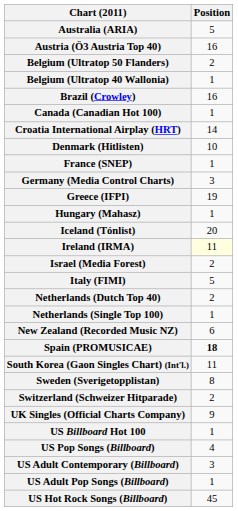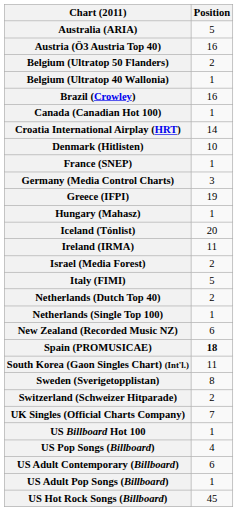 <table class="wikitable sortable plainrowheaders" style="text-align:center;">
 <tr>
 <th>Chart (2011)</th>
 <th>Position</th>
 </tr>
 <tr>
 <th scope="row">Australia (ARIA)</th>
 <td style="text-align:center;">5</td>
 </tr>
 <tr>
 <th scope="row">Austria (Ö3 Austria Top 40)</th>
 <td style="text-align:center;">16</td>
 </tr>
 <tr>
 <th scope="row">Belgium (Ultratop 50 Flanders)</th>
 <td style="text-align:center;">2</td>
 </tr>
 <tr>
 <th scope="row">Belgium (Ultratop 40 Wallonia)</th>
 <td style="text-align:center;">1</td>
 </tr>
 <tr>
 <th scope="row">Brazil (<a href='#'>Crowley</a>)</th>
 <td style="text-align:center;">16</td>
 </tr>
 <tr>
 <th scope="row">Canada (Canadian Hot 100)</th>
 <td style="text-align:center;">1</td>
 </tr>
 <tr>
 <th scope="row">Croatia International Airplay (<a href='#'>HRT</a>)</th>
 <td style="text-align:center;">14</td>
 </tr>
 <tr>
 <th scope="row">Denmark (Hitlisten)</th>
 <td style="text-align:center;">10</td>
 </tr>
 <tr>
 <th scope="row">France (SNEP)</th>
 <td style="text-align:center;">1</td>
 </tr>
 <tr>
 <th scope="row">Germany (Media Control Charts)</th>
 <td style="text-align:center;">3</td>
 </tr>
 <tr>
 <th scope="row">Greece (IFPI)</th>
 <td style="text-align:center;">19</td>
 </tr>
 <tr>
 <th scope="row">Hungary (Mahasz)</th>
 <td style="text-align:center;">1</td>
 </tr>
 <tr>
 <th scope="row">Iceland (Tónlist)</th>
 <td style="text-align:center;">20</td>
 </tr>
 <tr>
 <th scope="row">Ireland (IRMA)</th>
-<td style="background: lightyellow; text-align:center;">11</td>
+<td style="text-align:center;">11</td>
 </tr>
 <tr>
 <th scope="row">Israel (Media Forest)</th>
 <td style="text-align:center;">2</td>
 </tr>
 <tr>
 <th scope="row">Italy (FIMI)</th>
 <td style="text-align:center;">5</td>
 </tr>
 <tr>
 <th scope="row">Netherlands (Dutch Top 40)</th>
 <td style="text-align:center;">2</td>
 </tr>
 <tr>
 <th scope="row">Netherlands (Single Top 100)</th>
 <td style="text-align:center;">1</td>
 </tr>
 <tr>
 <th scope="row">New Zealand (Recorded Music NZ)</th>
 <td style="text-align:center;">6</td>
 </tr>
 <tr>
 <th scope="row">Spain (PROMUSICAE)</th>
 <td style="text-align:center;"><strong>18</strong></td>
 </tr>
 <tr>
 <th scope="row">South Korea (Gaon Singles Chart) <small>(Int'l.)</small></th>
 <td style="text-align:center;">11</td>
 </tr>
 <tr>
 <th scope="row">Sweden (Sverigetopplistan)</th>
 <td style="text-align:center;">8</td>
 </tr>
 <tr>
 <th scope="row">Switzerland (Schweizer Hitparade)</th>
 <td style="text-align:center;">2</td>
 </tr>
 <tr>
 <th scope="row">UK Singles (Official Charts Company)</th>
-<td style="text-align:center;">9</td>
+<td style="text-align:center;">7</td>
 </tr>
 <tr>
 <th scope="row">US <em>Billboard</em> Hot 100</th>
 <td style="text-align:center;">1</td>
 </tr>
 <tr>
 <th scope="row">US Pop Songs (<em>Billboard</em>)</th>
 <td style="text-align:center;">4</td>
 </tr>
 <tr>
 <th scope="row">US Adult Contemporary (<em>Billboard</em>)</th>
-<td style="text-align:center;">3</td>
+<td style="text-align:center;">6</td>
 </tr>
 <tr>
 <th scope="row">US Adult Pop Songs (<em>Billboard</em>)</th>
 <td style="text-align:center;">1</td>
 </tr>
 <tr>
 <th scope="row">US Hot Rock Songs (<em>Billboard</em>)</th>
 <td style="text-align:center;">45</td>
 </tr>
 </table>
